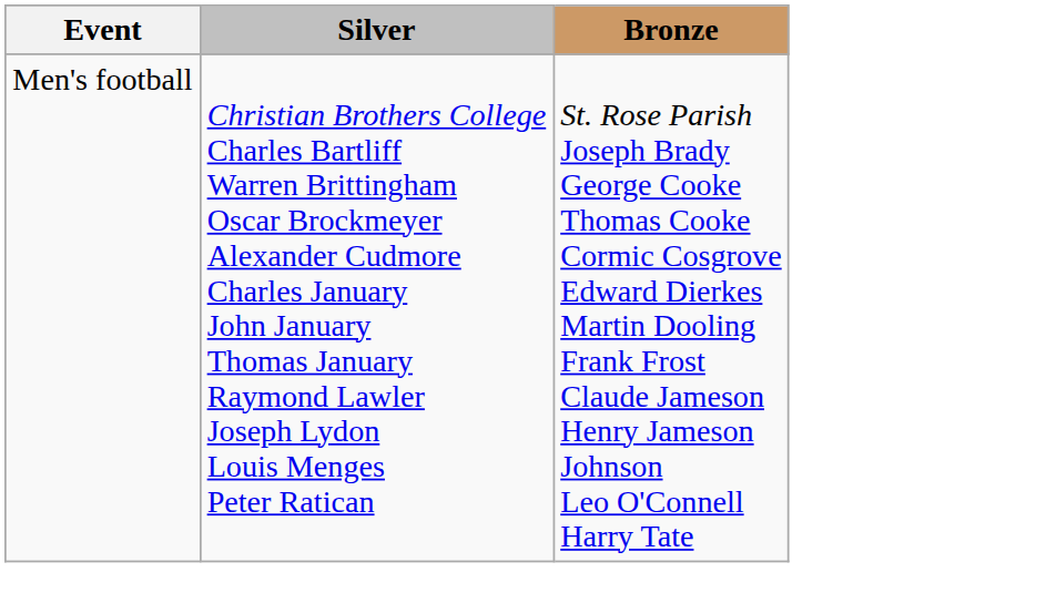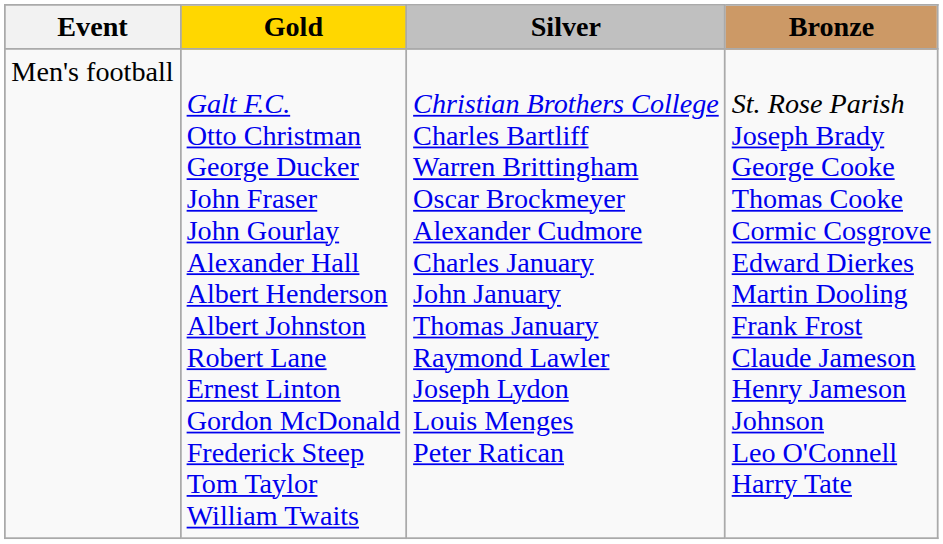 <table class=wikitable>
 <tr>
 <th>Event</th>
+<td align=center bgcolor=gold><strong>Gold</strong></td>
 <td align=center bgcolor=silver><strong>Silver</strong></td>
 <td align=center bgcolor=cc9966><strong>Bronze</strong></td>
 </tr>
 <tr valign="top">
 <td>Men's football</td>
+<td><br> <em><a href='#'>Galt F.C.</a></em><br><a href='#'>Otto Christman</a><br><a href='#'>George Ducker</a><br><a href='#'>John Fraser</a><br><a href='#'>John Gourlay</a><br><a href='#'>Alexander Hall</a><br><a href='#'>Albert Henderson</a><br><a href='#'>Albert Johnston</a><br><a href='#'>Robert Lane</a><br><a href='#'>Ernest Linton</a><br><a href='#'>Gordon McDonald</a><br><a href='#'>Frederick Steep</a><br><a href='#'>Tom Taylor</a><br><a href='#'>William Twaits</a></td>
 <td><br> <em><a href='#'>Christian Brothers College</a></em><br><a href='#'>Charles Bartliff</a><br><a href='#'>Warren Brittingham</a><br><a href='#'>Oscar Brockmeyer</a><br><a href='#'>Alexander Cudmore</a><br><a href='#'>Charles January</a><br><a href='#'>John January</a><br><a href='#'>Thomas January</a><br><a href='#'>Raymond Lawler</a><br><a href='#'>Joseph Lydon</a><br><a href='#'>Louis Menges</a><br><a href='#'>Peter Ratican</a></td>
 <td><br> <em>St. Rose Parish</em><br><a href='#'>Joseph Brady</a><br><a href='#'>George Cooke</a><br><a href='#'>Thomas Cooke</a><br><a href='#'>Cormic Cosgrove</a><br><a href='#'>Edward Dierkes</a><br><a href='#'>Martin Dooling</a><br><a href='#'>Frank Frost</a><br><a href='#'>Claude Jameson</a><br><a href='#'>Henry Jameson</a><br><a href='#'>Johnson</a><br><a href='#'>Leo O'Connell</a><br><a href='#'>Harry Tate</a></td>
 </tr>
 </table>
